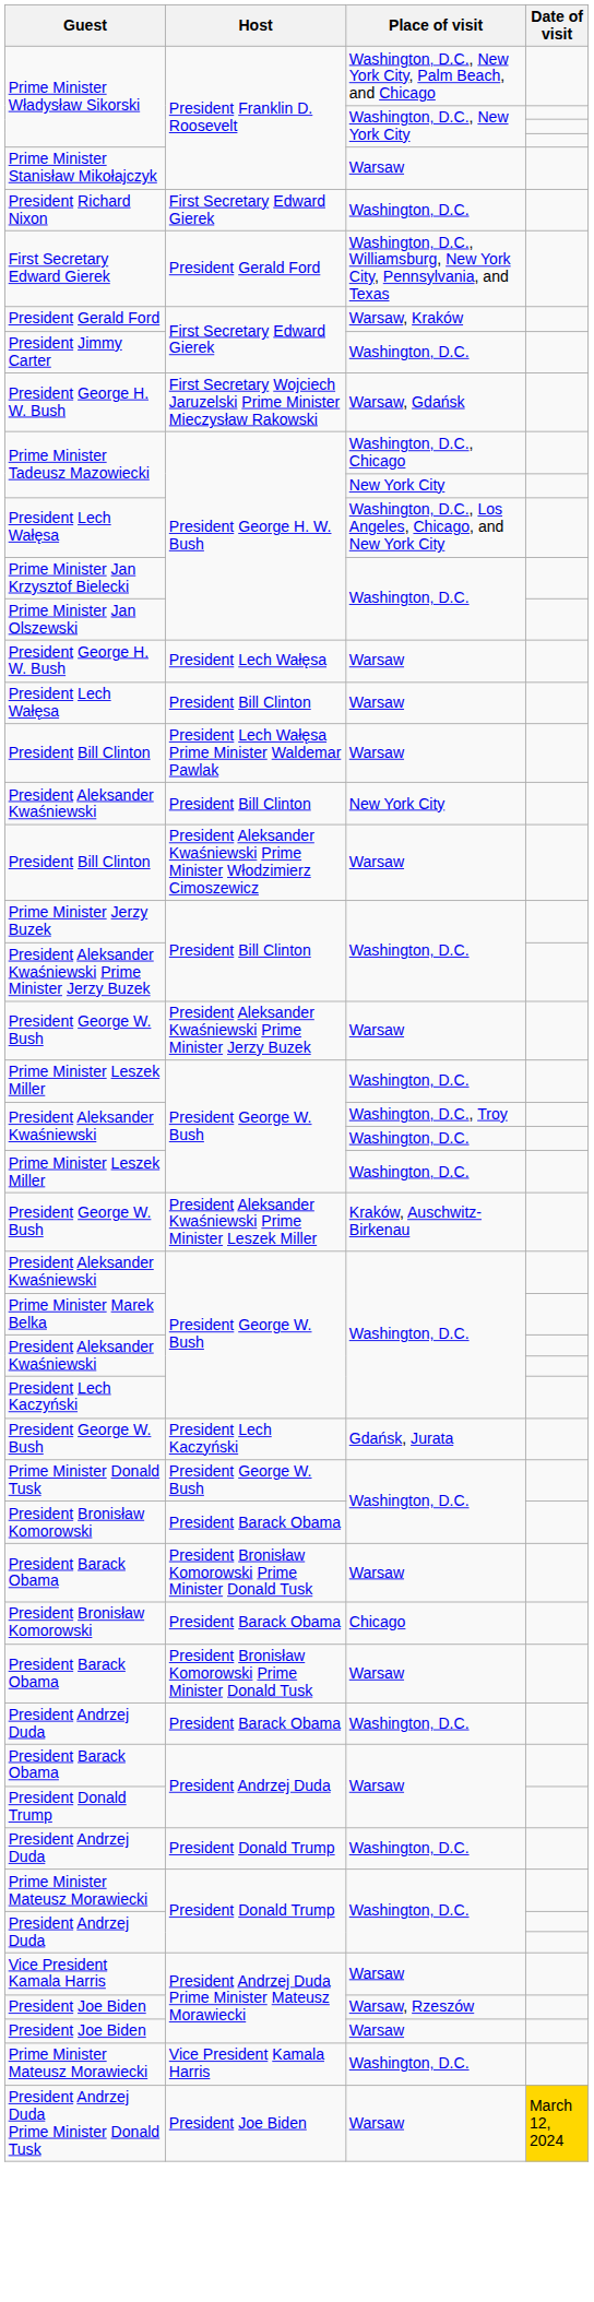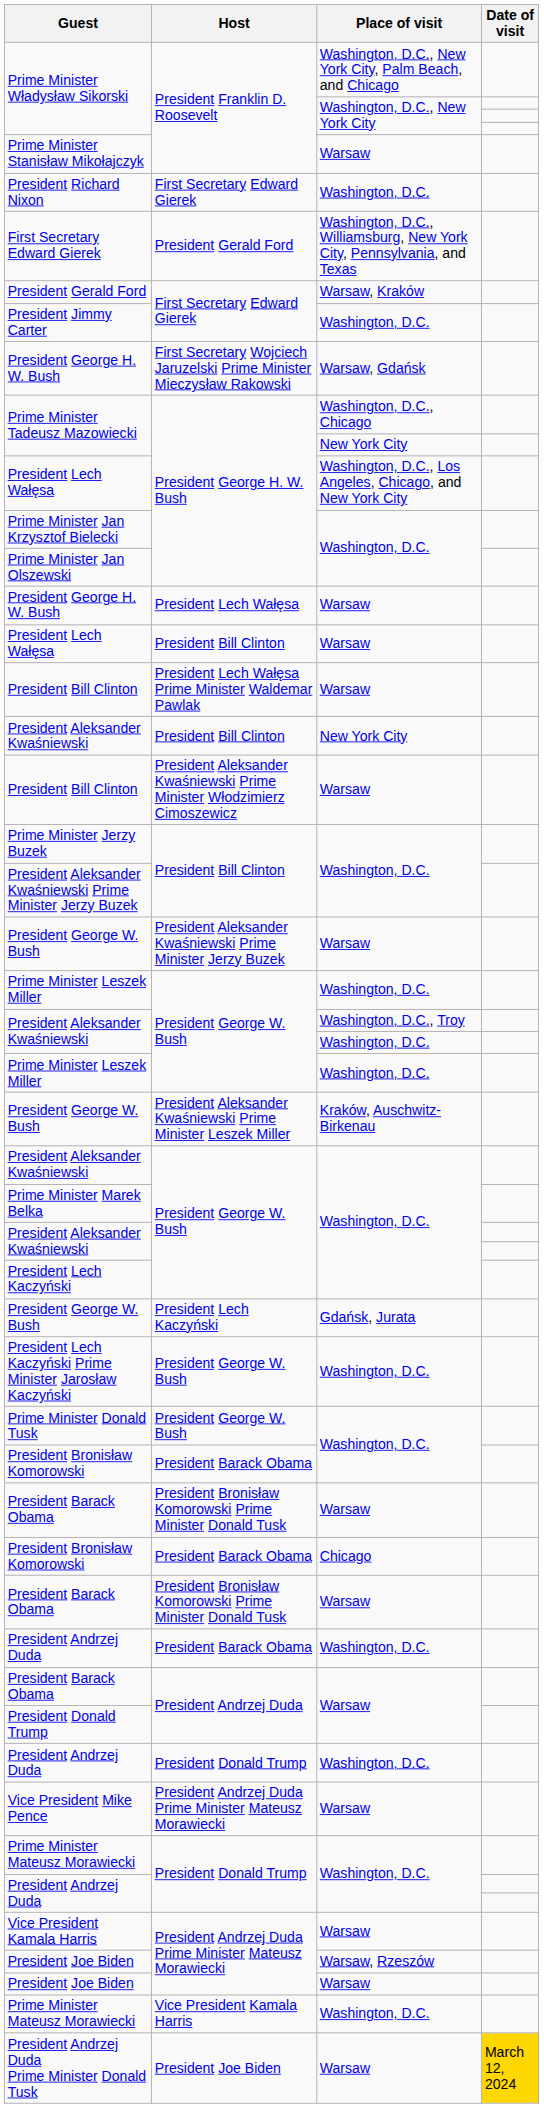 <table class="wikitable">
 <tr>
 <th>Guest</th>
 <th>Host</th>
 <th>Place of visit</th>
 <th>Date of visit</th>
 </tr>
 <tr>
 <td rowspan=4> <a href='#'>Prime Minister</a> <a href='#'>Władysław Sikorski</a></td>
 <td rowspan=5> <a href='#'>President</a> <a href='#'>Franklin D. Roosevelt</a></td>
 <td><a href='#'>Washington, D.C.</a>, <a href='#'>New York City</a>, <a href='#'>Palm Beach</a>, and <a href='#'>Chicago</a></td>
 <td></td>
 </tr>
 <tr>
 <td rowspan=3><a href='#'>Washington, D.C.</a>, <a href='#'>New York City</a></td>
 <td></td>
 </tr>
 <tr>
 <td></td>
 </tr>
 <tr>
 <td></td>
 </tr>
 <tr>
 <td> <a href='#'>Prime Minister</a> <a href='#'>Stanisław Mikołajczyk</a></td>
 <td><a href='#'>Warsaw</a></td>
 <td></td>
 </tr>
 <tr>
 <td> <a href='#'>President</a> <a href='#'>Richard Nixon</a></td>
 <td> <a href='#'>First Secretary</a> <a href='#'>Edward Gierek</a></td>
 <td><a href='#'>Washington, D.C.</a></td>
 <td></td>
 </tr>
 <tr>
 <td> <a href='#'>First Secretary</a> <a href='#'>Edward Gierek</a></td>
 <td> <a href='#'>President</a> <a href='#'>Gerald Ford</a></td>
 <td><a href='#'>Washington, D.C.</a>, <a href='#'>Williamsburg</a>, <a href='#'>New York City</a>, <a href='#'>Pennsylvania</a>, and <a href='#'>Texas</a></td>
 <td></td>
 </tr>
 <tr>
 <td> <a href='#'>President</a> <a href='#'>Gerald Ford</a></td>
 <td rowspan=2> <a href='#'>First Secretary</a> <a href='#'>Edward Gierek</a></td>
 <td><a href='#'>Warsaw</a>, <a href='#'>Kraków</a></td>
 <td></td>
 </tr>
 <tr>
 <td> <a href='#'>President</a> <a href='#'>Jimmy Carter</a></td>
 <td><a href='#'>Washington, D.C.</a></td>
 <td></td>
 </tr>
 <tr>
 <td> <a href='#'>President</a> <a href='#'>George H. W. Bush</a></td>
 <td> <a href='#'>First Secretary</a> <a href='#'>Wojciech Jaruzelski</a> <a href='#'>Prime Minister</a> <a href='#'>Mieczysław Rakowski</a></td>
 <td><a href='#'>Warsaw</a>, <a href='#'>Gdańsk</a></td>
 <td></td>
 </tr>
 <tr>
 <td rowspan=2> <a href='#'>Prime Minister</a> <a href='#'>Tadeusz Mazowiecki</a></td>
 <td rowspan=5> <a href='#'>President</a> <a href='#'>George H. W. Bush</a></td>
 <td><a href='#'>Washington, D.C.</a>, <a href='#'>Chicago</a></td>
 <td></td>
 </tr>
 <tr>
 <td><a href='#'>New York City</a></td>
 <td></td>
 </tr>
 <tr>
 <td> <a href='#'>President</a> <a href='#'>Lech Wałęsa</a></td>
 <td><a href='#'>Washington, D.C.</a>, <a href='#'>Los Angeles</a>, <a href='#'>Chicago</a>, and <a href='#'>New York City</a></td>
 <td></td>
 </tr>
 <tr>
 <td> <a href='#'>Prime Minister</a> <a href='#'>Jan Krzysztof Bielecki</a></td>
 <td rowspan=2><a href='#'>Washington, D.C.</a></td>
 <td></td>
 </tr>
 <tr>
 <td> <a href='#'>Prime Minister</a> <a href='#'>Jan Olszewski</a></td>
 <td></td>
 </tr>
 <tr>
 <td> <a href='#'>President</a> <a href='#'>George H. W. Bush</a></td>
 <td> <a href='#'>President</a> <a href='#'>Lech Wałęsa</a></td>
 <td><a href='#'>Warsaw</a></td>
 <td></td>
 </tr>
 <tr>
 <td> <a href='#'>President</a> <a href='#'>Lech Wałęsa</a></td>
 <td> <a href='#'>President</a> <a href='#'>Bill Clinton</a></td>
 <td><a href='#'>Warsaw</a></td>
 <td></td>
 </tr>
 <tr>
 <td> <a href='#'>President</a> <a href='#'>Bill Clinton</a></td>
 <td> <a href='#'>President</a> <a href='#'>Lech Wałęsa</a> <a href='#'>Prime Minister</a> <a href='#'>Waldemar Pawlak</a></td>
 <td><a href='#'>Warsaw</a></td>
 <td></td>
 </tr>
 <tr>
 <td> <a href='#'>President</a> <a href='#'>Aleksander Kwaśniewski</a></td>
 <td> <a href='#'>President</a> <a href='#'>Bill Clinton</a></td>
 <td><a href='#'>New York City</a></td>
 <td></td>
 </tr>
 <tr>
 <td> <a href='#'>President</a> <a href='#'>Bill Clinton</a></td>
 <td> <a href='#'>President</a> <a href='#'>Aleksander Kwaśniewski</a> <a href='#'>Prime Minister</a> <a href='#'>Włodzimierz Cimoszewicz</a></td>
 <td><a href='#'>Warsaw</a></td>
 <td></td>
 </tr>
 <tr>
 <td> <a href='#'>Prime Minister</a> <a href='#'>Jerzy Buzek</a></td>
 <td rowspan=2> <a href='#'>President</a> <a href='#'>Bill Clinton</a></td>
 <td rowspan=2><a href='#'>Washington, D.C.</a></td>
 <td></td>
 </tr>
 <tr>
 <td> <a href='#'>President</a> <a href='#'>Aleksander Kwaśniewski</a> <a href='#'>Prime Minister</a> <a href='#'>Jerzy Buzek</a></td>
 <td></td>
 </tr>
 <tr>
 <td> <a href='#'>President</a> <a href='#'>George W. Bush</a></td>
 <td> <a href='#'>President</a> <a href='#'>Aleksander Kwaśniewski</a> <a href='#'>Prime Minister</a> <a href='#'>Jerzy Buzek</a></td>
 <td><a href='#'>Warsaw</a></td>
 <td></td>
 </tr>
 <tr>
 <td> <a href='#'>Prime Minister</a> <a href='#'>Leszek Miller</a></td>
 <td rowspan=4> <a href='#'>President</a> <a href='#'>George W. Bush</a></td>
 <td><a href='#'>Washington, D.C.</a></td>
 <td></td>
 </tr>
 <tr>
 <td rowspan=2> <a href='#'>President</a> <a href='#'>Aleksander Kwaśniewski</a></td>
 <td><a href='#'>Washington, D.C.</a>, <a href='#'>Troy</a></td>
 <td></td>
 </tr>
 <tr>
 <td><a href='#'>Washington, D.C.</a></td>
 <td></td>
 </tr>
 <tr>
 <td> <a href='#'>Prime Minister</a> <a href='#'>Leszek Miller</a></td>
 <td><a href='#'>Washington, D.C.</a></td>
 <td></td>
 </tr>
 <tr>
 <td> <a href='#'>President</a> <a href='#'>George W. Bush</a></td>
 <td> <a href='#'>President</a> <a href='#'>Aleksander Kwaśniewski</a> <a href='#'>Prime Minister</a> <a href='#'>Leszek Miller</a></td>
 <td><a href='#'>Kraków</a>, <a href='#'>Auschwitz-Birkenau</a></td>
 <td></td>
 </tr>
 <tr>
 <td> <a href='#'>President</a> <a href='#'>Aleksander Kwaśniewski</a></td>
 <td rowspan=5> <a href='#'>President</a> <a href='#'>George W. Bush</a></td>
 <td rowspan=5><a href='#'>Washington, D.C.</a></td>
 <td></td>
 </tr>
 <tr>
 <td> <a href='#'>Prime Minister</a> <a href='#'>Marek Belka</a></td>
 <td></td>
 </tr>
 <tr>
 <td rowspan=2> <a href='#'>President</a> <a href='#'>Aleksander Kwaśniewski</a></td>
 <td></td>
 </tr>
 <tr>
 <td></td>
 </tr>
 <tr>
 <td> <a href='#'>President</a> <a href='#'>Lech Kaczyński</a></td>
 <td></td>
 </tr>
 <tr>
 <td> <a href='#'>President</a> <a href='#'>George W. Bush</a></td>
 <td> <a href='#'>President</a> <a href='#'>Lech Kaczyński</a></td>
 <td><a href='#'>Gdańsk</a>, <a href='#'>Jurata</a></td>
 <td></td>
 </tr>
 <tr>
+<td> <a href='#'>President</a> <a href='#'>Lech Kaczyński</a> <a href='#'>Prime Minister</a> <a href='#'>Jarosław Kaczyński</a></td>
+<td> <a href='#'>President</a> <a href='#'>George W. Bush</a></td>
+<td><a href='#'>Washington, D.C.</a></td>
+<td></td>
+</tr>
+<tr>
 <td> <a href='#'>Prime Minister</a> <a href='#'>Donald Tusk</a></td>
 <td> <a href='#'>President</a> <a href='#'>George W. Bush</a></td>
 <td rowspan=2><a href='#'>Washington, D.C.</a></td>
 <td></td>
 </tr>
 <tr>
 <td> <a href='#'>President</a> <a href='#'>Bronisław Komorowski</a></td>
 <td> <a href='#'>President</a> <a href='#'>Barack Obama</a></td>
 <td></td>
 </tr>
 <tr>
 <td> <a href='#'>President</a> <a href='#'>Barack Obama</a></td>
 <td> <a href='#'>President</a> <a href='#'>Bronisław Komorowski</a> <a href='#'>Prime Minister</a> <a href='#'>Donald Tusk</a></td>
 <td><a href='#'>Warsaw</a></td>
 <td></td>
 </tr>
 <tr>
 <td> <a href='#'>President</a> <a href='#'>Bronisław Komorowski</a></td>
 <td> <a href='#'>President</a> <a href='#'>Barack Obama</a></td>
 <td><a href='#'>Chicago</a></td>
 <td></td>
 </tr>
 <tr>
 <td> <a href='#'>President</a> <a href='#'>Barack Obama</a></td>
 <td> <a href='#'>President</a> <a href='#'>Bronisław Komorowski</a> <a href='#'>Prime Minister</a> <a href='#'>Donald Tusk</a></td>
 <td><a href='#'>Warsaw</a></td>
 <td></td>
 </tr>
 <tr>
 <td> <a href='#'>President</a> <a href='#'>Andrzej Duda</a></td>
 <td> <a href='#'>President</a> <a href='#'>Barack Obama</a></td>
 <td><a href='#'>Washington, D.C.</a></td>
 <td></td>
 </tr>
 <tr>
 <td> <a href='#'>President</a> <a href='#'>Barack Obama</a></td>
 <td rowspan=2> <a href='#'>President</a> <a href='#'>Andrzej Duda</a></td>
 <td rowspan=2><a href='#'>Warsaw</a></td>
 <td></td>
 </tr>
 <tr>
 <td> <a href='#'>President</a> <a href='#'>Donald Trump</a></td>
 <td></td>
 </tr>
 <tr>
 <td> <a href='#'>President</a> <a href='#'>Andrzej Duda</a></td>
 <td> <a href='#'>President</a> <a href='#'>Donald Trump</a></td>
 <td><a href='#'>Washington, D.C.</a></td>
 <td></td>
 </tr>
 <tr>
+<td> <a href='#'>Vice President</a> <a href='#'>Mike Pence</a></td>
+<td> <a href='#'>President</a> <a href='#'>Andrzej Duda</a> <a href='#'>Prime Minister</a> <a href='#'>Mateusz Morawiecki</a></td>
+<td><a href='#'>Warsaw</a></td>
+<td></td>
+</tr>
+<tr>
 <td> <a href='#'>Prime Minister</a> <a href='#'>Mateusz Morawiecki</a></td>
 <td rowspan=3> <a href='#'>President</a> <a href='#'>Donald Trump</a></td>
 <td rowspan=3><a href='#'>Washington, D.C.</a></td>
 <td></td>
 </tr>
 <tr>
 <td rowspan=2> <a href='#'>President</a> <a href='#'>Andrzej Duda</a></td>
 <td></td>
 </tr>
 <tr>
 <td></td>
 </tr>
 <tr>
 <td> <a href='#'>Vice President</a> <a href='#'>Kamala Harris</a></td>
 <td rowspan="3"> <a href='#'>President</a> <a href='#'>Andrzej Duda</a> <a href='#'>Prime Minister</a> <a href='#'>Mateusz Morawiecki</a></td>
 <td><a href='#'>Warsaw</a></td>
 <td></td>
 </tr>
 <tr>
 <td> <a href='#'>President</a> <a href='#'>Joe Biden</a></td>
 <td><a href='#'>Warsaw</a>, <a href='#'>Rzeszów</a></td>
 <td></td>
 </tr>
 <tr>
 <td> <a href='#'>President</a> <a href='#'>Joe Biden</a></td>
 <td><a href='#'>Warsaw</a></td>
 <td></td>
 </tr>
 <tr>
 <td> <a href='#'>Prime Minister</a> <a href='#'>Mateusz Morawiecki</a></td>
 <td> <a href='#'>Vice President</a> <a href='#'>Kamala Harris</a></td>
 <td><a href='#'>Washington, D.C.</a></td>
 <td></td>
 </tr>
 <tr>
 <td> <a href='#'>President</a> <a href='#'>Andrzej Duda</a><br> <a href='#'>Prime Minister</a> <a href='#'>Donald Tusk</a></td>
 <td> <a href='#'>President</a> <a href='#'>Joe Biden</a></td>
 <td><a href='#'>Warsaw</a></td>
 <td style="background: gold;">March 12, 2024</td>
 </tr>
 </table>
